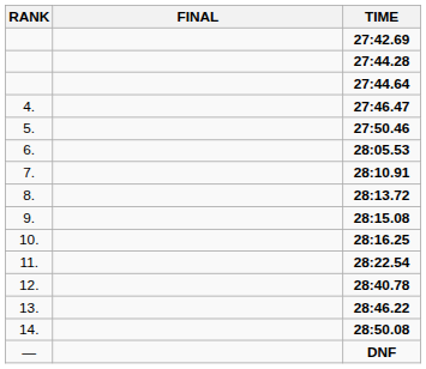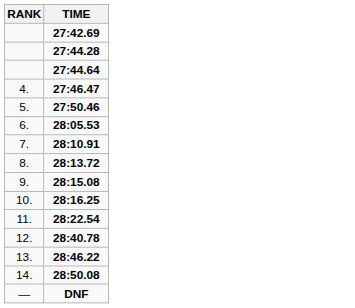 <table class="wikitable" style="border-collapse: collapse; font-size: 90%;">
 <tr>
 <th>RANK</th>
-<th style="width: 20em">FINAL</th>
 <th style="width: 5em">TIME</th>
 </tr>
 <tr>
 <td align="center"></td>
-<td></td>
 <td align="center"><strong>27:42.69</strong></td>
 </tr>
 <tr>
 <td align="center"></td>
-<td></td>
 <td align="center"><strong>27:44.28</strong></td>
 </tr>
 <tr>
 <td align="center"></td>
-<td></td>
 <td align="center"><strong>27:44.64</strong></td>
 </tr>
 <tr>
 <td align="center">4.</td>
-<td></td>
 <td align="center"><strong>27:46.47</strong></td>
 </tr>
 <tr>
 <td align="center">5.</td>
-<td></td>
 <td align="center"><strong>27:50.46</strong></td>
 </tr>
 <tr>
 <td align="center">6.</td>
-<td></td>
 <td align="center"><strong>28:05.53</strong></td>
 </tr>
 <tr>
 <td align="center">7.</td>
-<td></td>
 <td align="center"><strong>28:10.91</strong></td>
 </tr>
 <tr>
 <td align="center">8.</td>
-<td></td>
 <td align="center"><strong>28:13.72</strong></td>
 </tr>
 <tr>
 <td align="center">9.</td>
-<td></td>
 <td align="center"><strong>28:15.08</strong></td>
 </tr>
 <tr>
 <td align="center">10.</td>
-<td></td>
 <td align="center"><strong>28:16.25</strong></td>
 </tr>
 <tr>
 <td align="center">11.</td>
-<td></td>
 <td align="center"><strong>28:22.54</strong></td>
 </tr>
 <tr>
 <td align="center">12.</td>
-<td></td>
 <td align="center"><strong>28:40.78</strong></td>
 </tr>
 <tr>
 <td align="center">13.</td>
-<td></td>
 <td align="center"><strong>28:46.22</strong></td>
 </tr>
 <tr>
 <td align="center">14.</td>
-<td></td>
 <td align="center"><strong>28:50.08</strong></td>
 </tr>
 <tr>
 <td align="center">—</td>
-<td></td>
 <td align="center"><strong>DNF</strong></td>
 </tr>
 </table>
